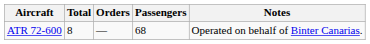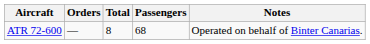 <table class="wikitable">
 <tr>
 <th>Aircraft</th>
+<th>Orders</th>
 <th>Total</th>
-<th>Orders</th>
 <th>Passengers</th>
 <th>Notes</th>
 </tr>
 <tr>
 <td><a href='#'>ATR 72-600</a></td>
+<td>—</td>
 <td>8</td>
-<td>—</td>
 <td>68</td>
 <td>Operated on behalf of <a href='#'>Binter Canarias</a>.</td>
 </tr>
 </table>
